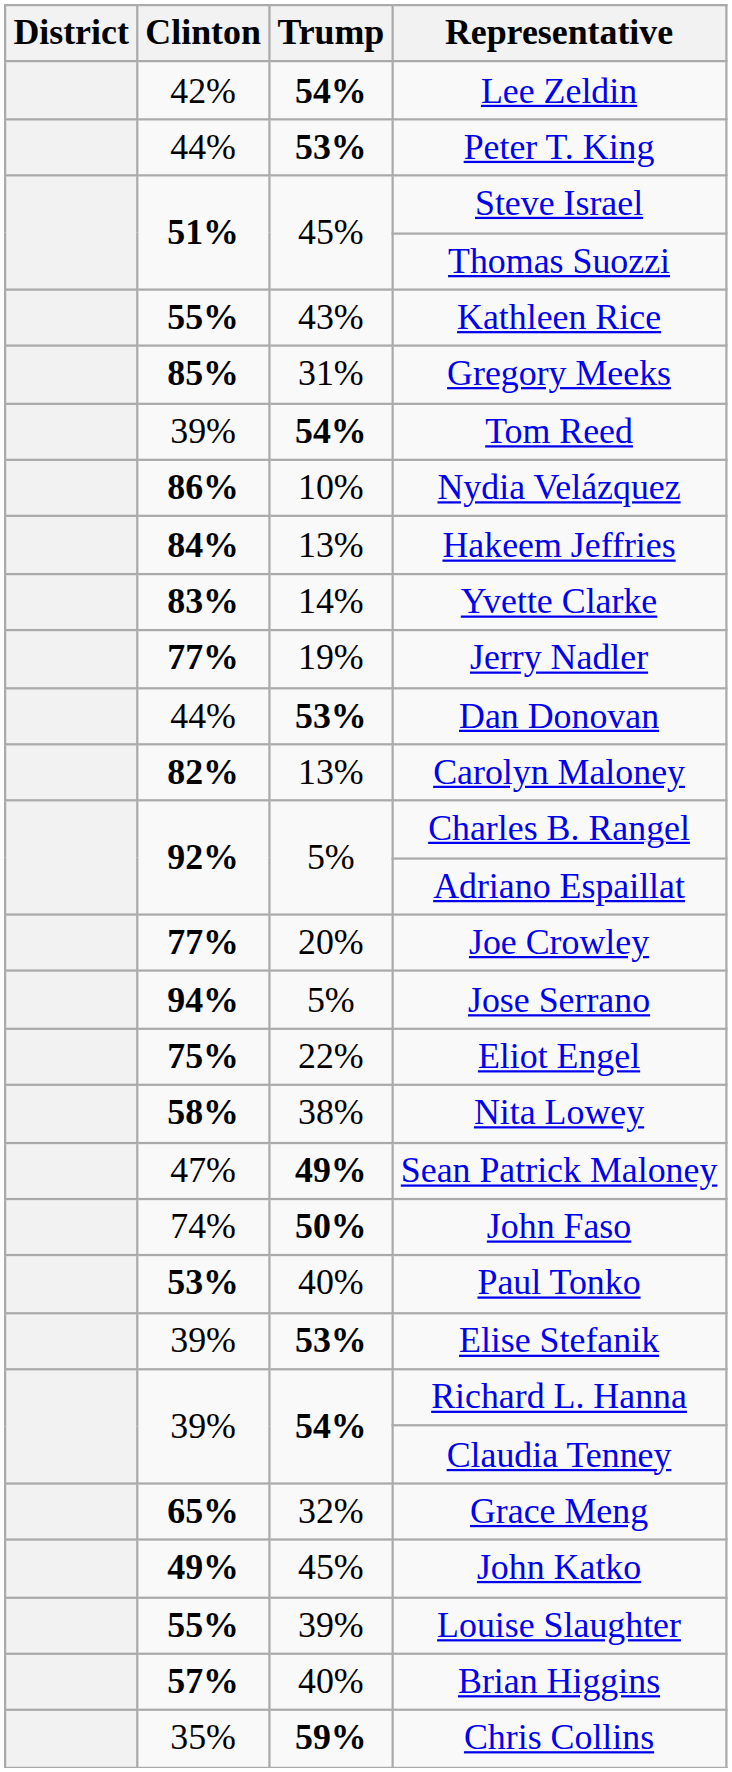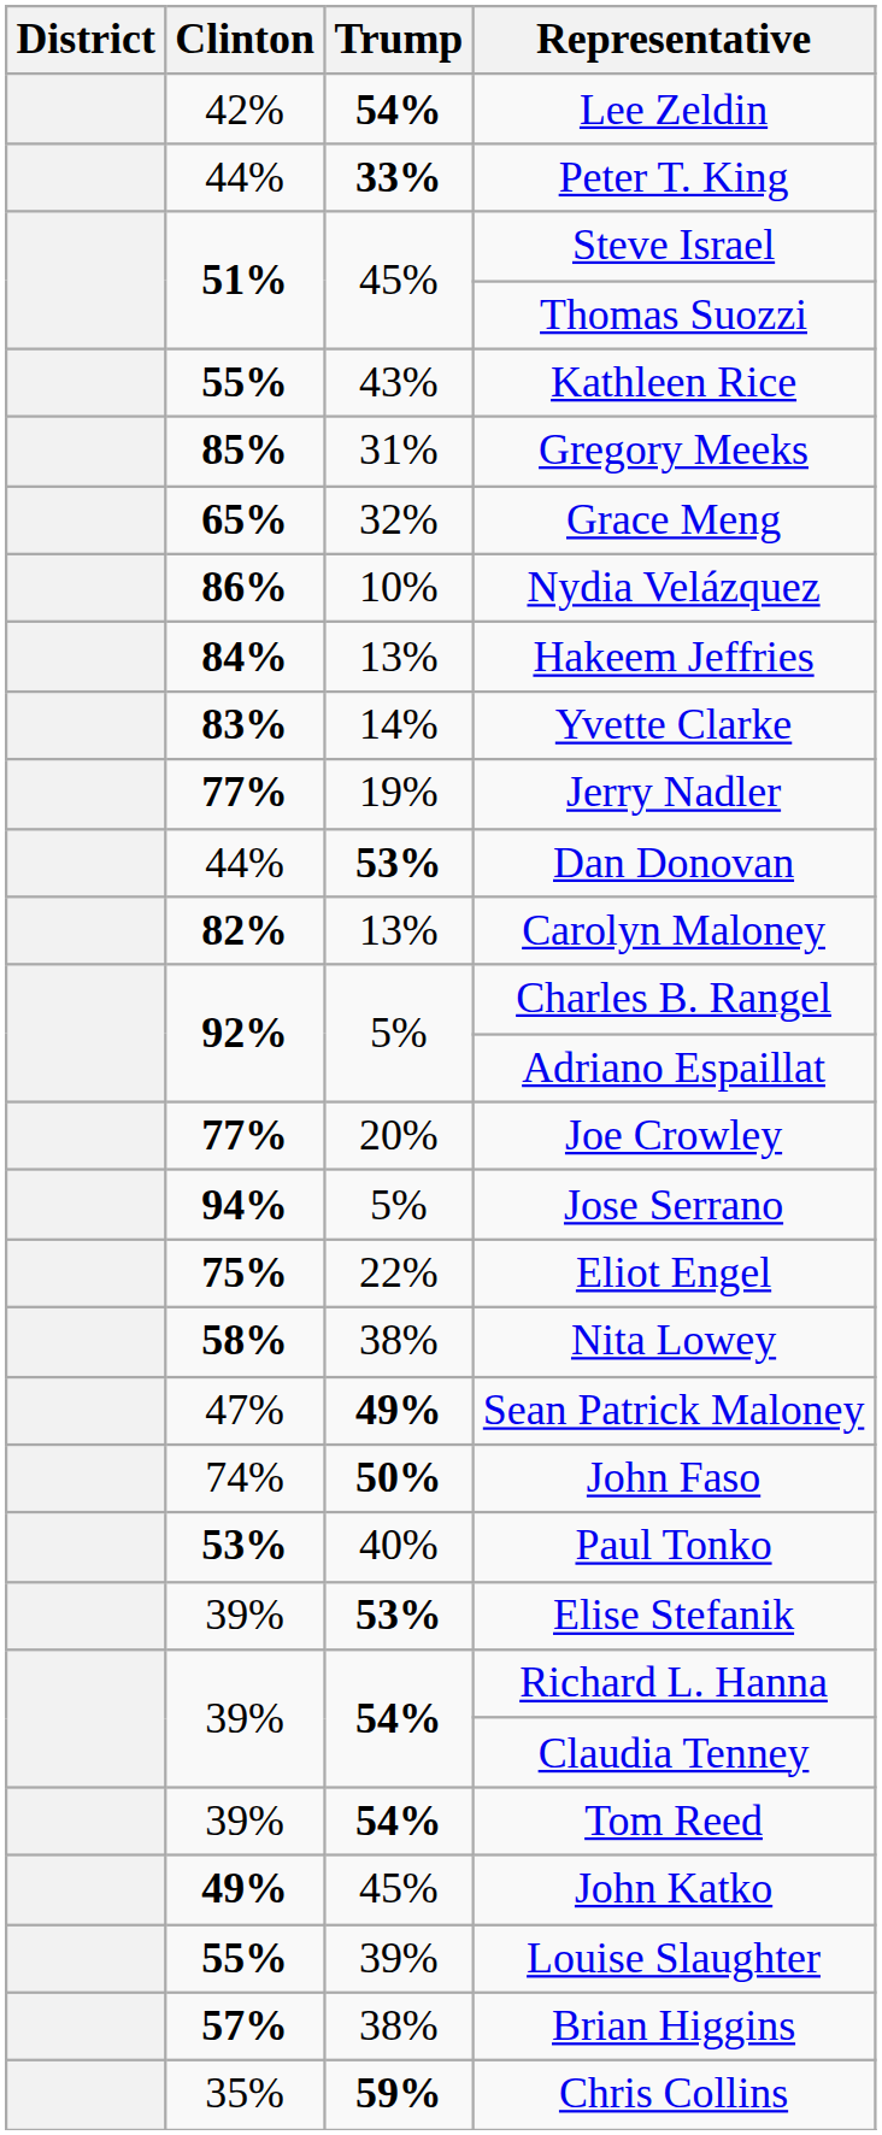 <table class=wikitable>
 <tr>
 <th>District</th>
 <th>Clinton</th>
 <th>Trump</th>
 <th>Representative</th>
 </tr>
 <tr align=center>
 <th></th>
 <td>42%</td>
 <td><strong>54%</strong></td>
 <td><a href='#'>Lee Zeldin</a></td>
 </tr>
 <tr align=center>
 <th></th>
 <td>44%</td>
-<td><strong>53%</strong></td>
+<td><strong>33%</strong></td>
 <td><a href='#'>Peter T. King</a></td>
 </tr>
 <tr align=center>
 <th rowspan=2 ></th>
 <td rowspan=2><strong>51%</strong></td>
 <td rowspan=2>45%</td>
 <td><a href='#'>Steve Israel</a></td>
 </tr>
 <tr align=center>
 <td><a href='#'>Thomas Suozzi</a></td>
 </tr>
 <tr align=center>
 <th></th>
 <td><strong>55%</strong></td>
 <td>43%</td>
 <td><a href='#'>Kathleen Rice</a></td>
 </tr>
 <tr align=center>
 <th></th>
 <td><strong>85%</strong></td>
 <td>31%</td>
 <td><a href='#'>Gregory Meeks</a></td>
 </tr>
 <tr align=center>
 <th></th>
-<td>39%</td>
-<td><strong>54%</strong></td>
-<td><a href='#'>Tom Reed</a></td>
+<td><strong>65%</strong></td>
+<td>32%</td>
+<td><a href='#'>Grace Meng</a></td>
 </tr>
 <tr align=center>
 <th></th>
 <td><strong>86%</strong></td>
 <td>10%</td>
 <td><a href='#'>Nydia Velázquez</a></td>
 </tr>
 <tr align=center>
 <th></th>
 <td><strong>84%</strong></td>
 <td>13%</td>
 <td><a href='#'>Hakeem Jeffries</a></td>
 </tr>
 <tr align=center>
 <th></th>
 <td><strong>83%</strong></td>
 <td>14%</td>
 <td><a href='#'>Yvette Clarke</a></td>
 </tr>
 <tr align=center>
 <th></th>
 <td><strong>77%</strong></td>
 <td>19%</td>
 <td><a href='#'>Jerry Nadler</a></td>
 </tr>
 <tr align=center>
 <th></th>
 <td>44%</td>
 <td><strong>53%</strong></td>
 <td><a href='#'>Dan Donovan</a></td>
 </tr>
 <tr align=center>
 <th></th>
 <td><strong>82%</strong></td>
 <td>13%</td>
 <td><a href='#'>Carolyn Maloney</a></td>
 </tr>
 <tr align=center>
 <th rowspan=2 ></th>
 <td rowspan=2><strong>92%</strong></td>
 <td rowspan=2>5%</td>
 <td><a href='#'>Charles B. Rangel</a></td>
 </tr>
 <tr align=center>
 <td><a href='#'>Adriano Espaillat</a></td>
 </tr>
 <tr align=center>
 <th></th>
 <td><strong>77%</strong></td>
 <td>20%</td>
 <td><a href='#'>Joe Crowley</a></td>
 </tr>
 <tr align=center>
 <th></th>
 <td><strong>94%</strong></td>
 <td>5%</td>
 <td><a href='#'>Jose Serrano</a></td>
 </tr>
 <tr align=center>
 <th></th>
 <td><strong>75%</strong></td>
 <td>22%</td>
 <td><a href='#'>Eliot Engel</a></td>
 </tr>
 <tr align=center>
 <th></th>
 <td><strong>58%</strong></td>
 <td>38%</td>
 <td><a href='#'>Nita Lowey</a></td>
 </tr>
 <tr align=center>
 <th></th>
 <td>47%</td>
 <td><strong>49%</strong></td>
 <td><a href='#'>Sean Patrick Maloney</a></td>
 </tr>
 <tr align=center>
 <th></th>
 <td>74%</td>
 <td><strong>50%</strong></td>
 <td><a href='#'>John Faso</a></td>
 </tr>
 <tr align=center>
 <th></th>
 <td><strong>53%</strong></td>
 <td>40%</td>
 <td><a href='#'>Paul Tonko</a></td>
 </tr>
 <tr align=center>
 <th></th>
 <td>39%</td>
 <td><strong>53%</strong></td>
 <td><a href='#'>Elise Stefanik</a></td>
 </tr>
 <tr align=center>
 <th rowspan=2 ></th>
 <td rowspan=2>39%</td>
 <td rowspan=2><strong>54%</strong></td>
 <td><a href='#'>Richard L. Hanna</a></td>
 </tr>
 <tr align=center>
 <td><a href='#'>Claudia Tenney</a></td>
 </tr>
 <tr align=center>
 <th></th>
-<td><strong>65%</strong></td>
-<td>32%</td>
-<td><a href='#'>Grace Meng</a></td>
+<td>39%</td>
+<td><strong>54%</strong></td>
+<td><a href='#'>Tom Reed</a></td>
 </tr>
 <tr align=center>
 <th></th>
 <td><strong>49%</strong></td>
 <td>45%</td>
 <td><a href='#'>John Katko</a></td>
 </tr>
 <tr align=center>
 <th></th>
 <td><strong>55%</strong></td>
 <td>39%</td>
 <td><a href='#'>Louise Slaughter</a></td>
 </tr>
 <tr align=center>
 <th></th>
 <td><strong>57%</strong></td>
-<td>40%</td>
+<td>38%</td>
 <td><a href='#'>Brian Higgins</a></td>
 </tr>
 <tr align=center>
 <th></th>
 <td>35%</td>
 <td><strong>59%</strong></td>
 <td><a href='#'>Chris Collins</a></td>
 </tr>
 <tr align=center>
 </tr>
 </table>
